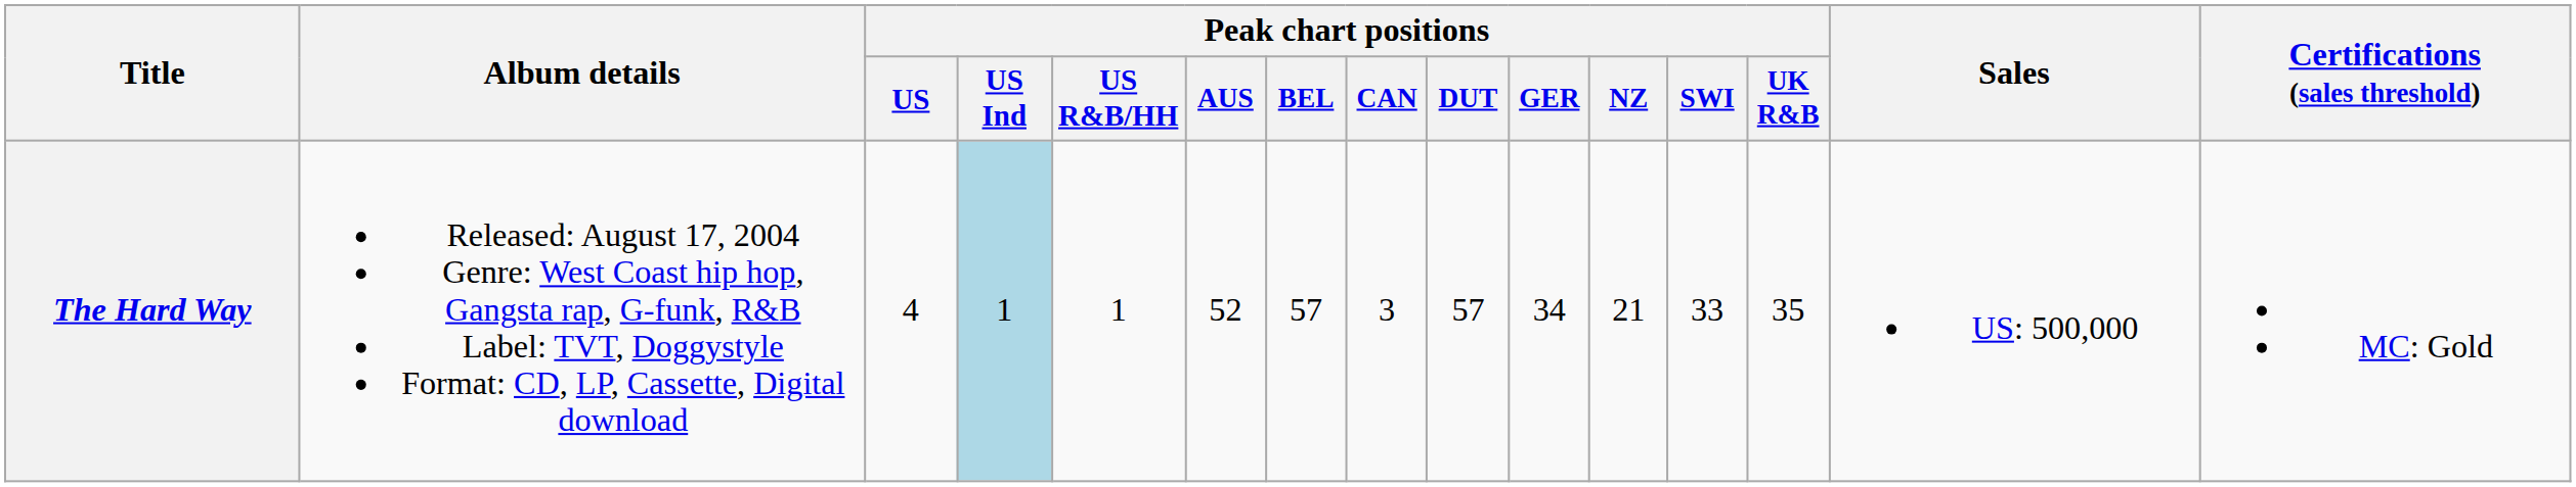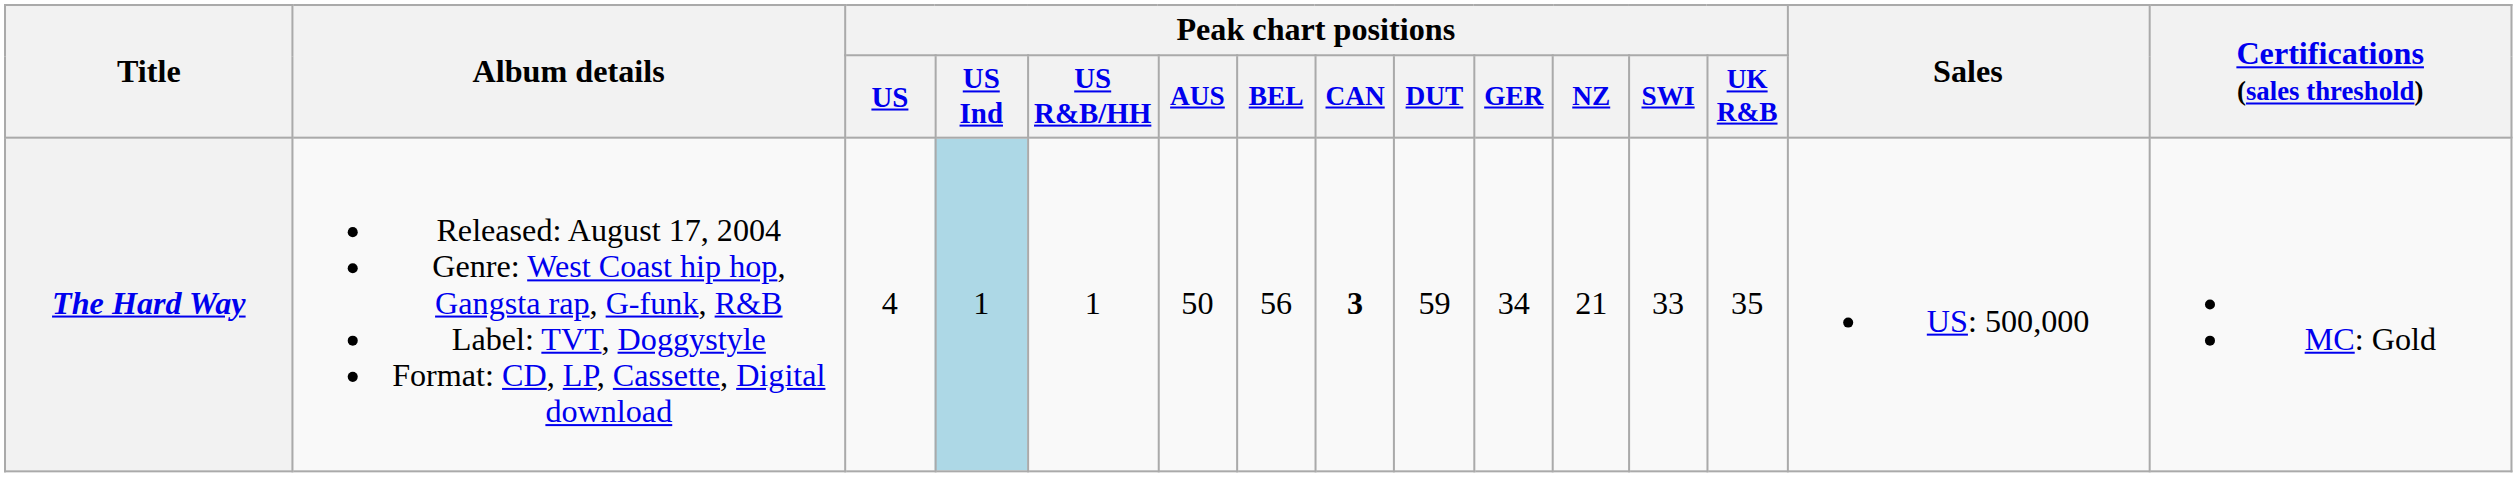 <table class="wikitable plainrowheaders" style="text-align:center;">
 <tr>
 <th scope="col" rowspan="2" style="width:10em;">Title</th>
 <th scope="col" rowspan="2" style="width:19em;">Album details</th>
 <th scope="col" colspan="11">Peak chart positions</th>
 <th scope="col" rowspan="2" style="width:12em;">Sales</th>
 <th scope="col" rowspan="2" style="width:12em;"><a href='#'>Certifications</a><br><small>(<a href='#'>sales threshold</a>)</small></th>
 </tr>
 <tr>
 <th scope="col" style="width:3em;font-size:90%;"><a href='#'>US</a><br></th>
 <th scope="col" style="width:3em;font-size:90%;"><a href='#'>US<br>Ind</a><br></th>
 <th scope="col" style="width:3em;font-size:90%;"><a href='#'>US<br>R&B/HH</a><br></th>
 <th style="width:2.5em;font-size:85%;"><a href='#'>AUS</a><br></th>
 <th style="width:2.5em;font-size:85%;"><a href='#'>BEL</a><br></th>
 <th style="width:2.5em;font-size:85%;"><a href='#'>CAN</a><br></th>
 <th style="width:2.5em;font-size:85%;"><a href='#'>DUT</a><br></th>
 <th style="width:2.5em;font-size:85%;"><a href='#'>GER</a><br></th>
 <th style="width:2.5em;font-size:85%;"><a href='#'>NZ</a><br></th>
 <th style="width:2.5em;font-size:85%;"><a href='#'>SWI</a><br></th>
 <th style="width:2.5em;font-size:85%;"><a href='#'>UK R&B</a><br></th>
 </tr>
 <tr>
 <th scope="row"><em><a href='#'>The Hard Way</a></em></th>
 <td><br><ul><li>Released: August 17, 2004</li><li>Genre: <a href='#'>West Coast hip hop</a>, <a href='#'>Gangsta rap</a>, <a href='#'>G-funk</a>, <a href='#'>R&B</a></li><li>Label: <a href='#'>TVT</a>, <a href='#'>Doggystyle</a></li><li>Format: <a href='#'>CD</a>, <a href='#'>LP</a>, <a href='#'>Cassette</a>, <a href='#'>Digital download</a></li></ul></td>
 <td>4</td>
 <td style="background: lightblue;">1</td>
 <td>1</td>
-<td>52</td>
-<td>57</td>
-<td>3</td>
-<td>57</td>
+<td>50</td>
+<td>56</td>
+<td><strong>3</strong></td>
+<td>59</td>
 <td>34</td>
 <td>21</td>
 <td>33</td>
 <td>35</td>
 <td><br><ul><li><a href='#'>US</a>: 500,000</li></ul></td>
 <td><br><ul><li></li><li><a href='#'>MC</a>: Gold</li></ul></td>
 </tr>
 </table>
